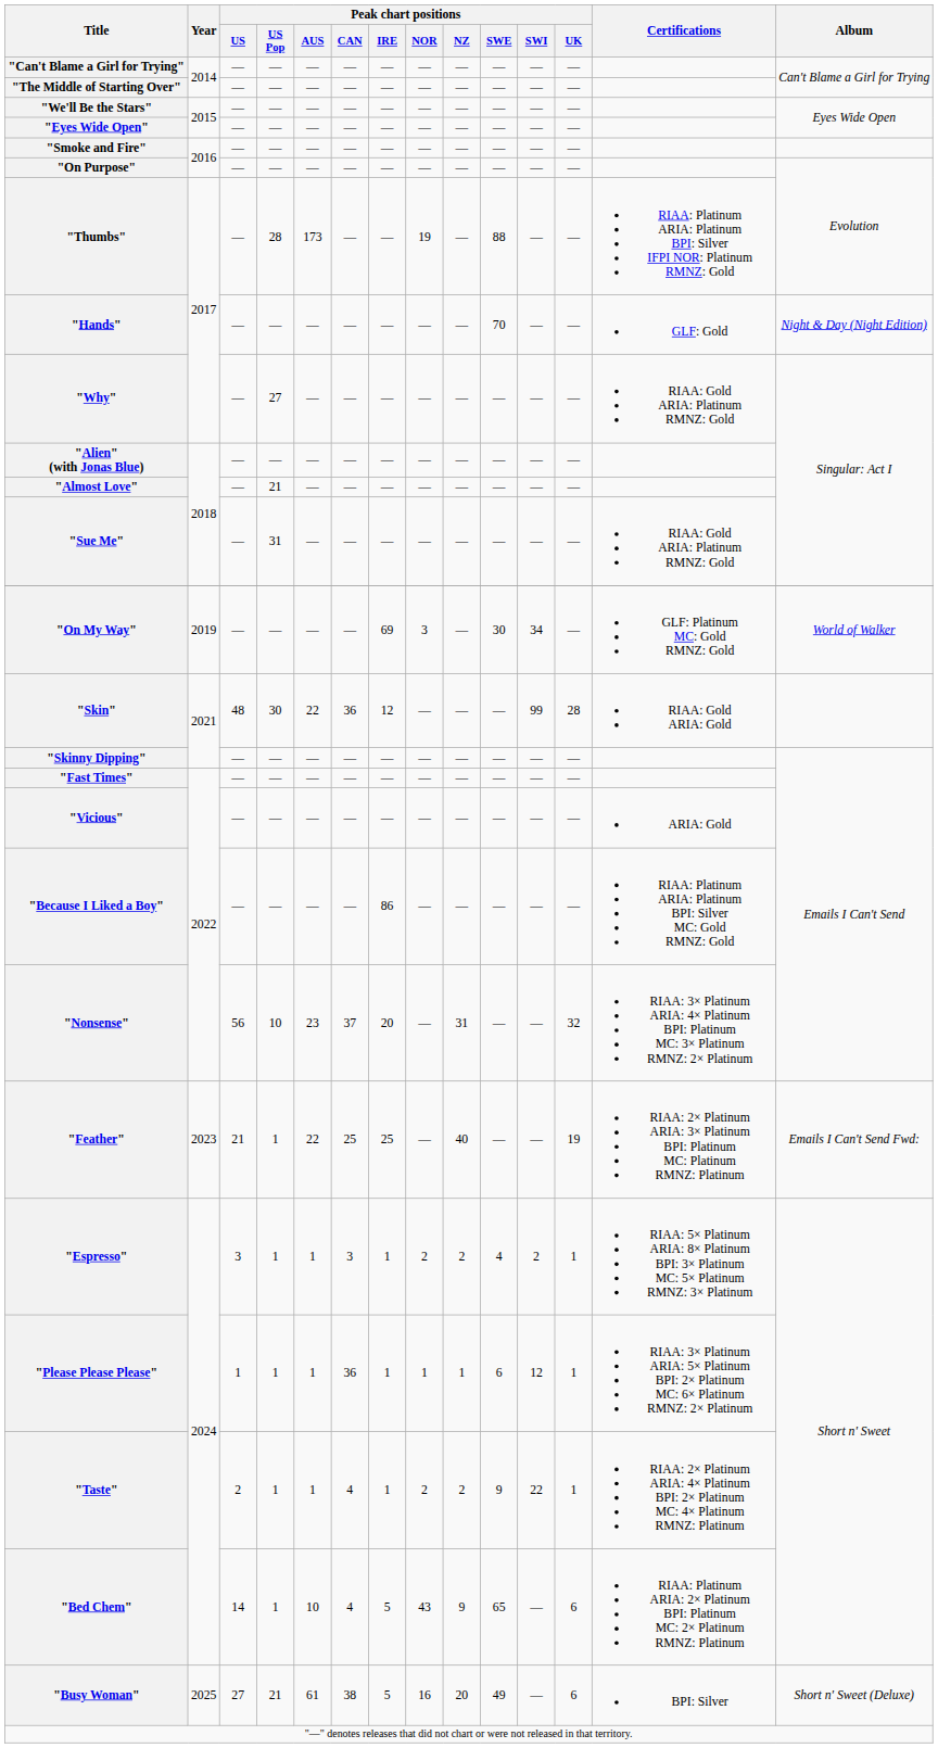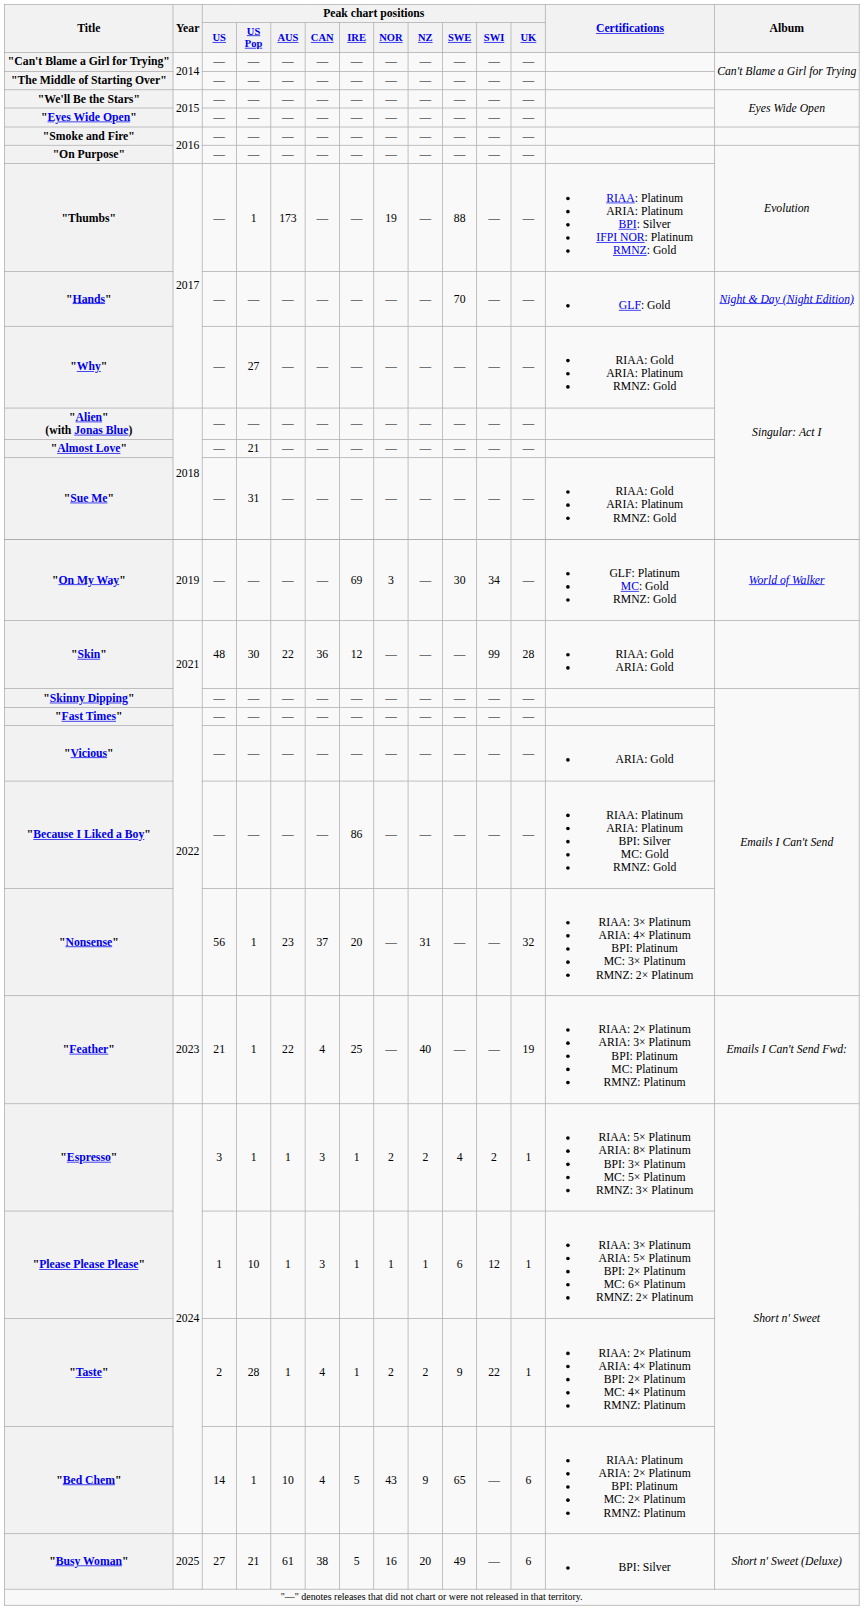 <table class="wikitable plainrowheaders" style="text-align:center;">
 <tr>
 <th scope="col" rowspan="2" style="width:14em;">Title</th>
 <th scope="col" rowspan="2" style="width:1em;">Year</th>
 <th scope="col" colspan="10">Peak chart positions</th>
 <th scope="col" rowspan="2" style="width:14em;"><a href='#'>Certifications</a></th>
 <th scope="col" rowspan="2">Album</th>
 </tr>
 <tr>
 <th scope="col" style="width:2.8em;font-size:90%;"><a href='#'>US</a><br></th>
 <th scope="col" style="width:2.8em;font-size:90%;"><a href='#'>US<br>Pop</a><br></th>
 <th scope="col" style="width:2.8em;font-size:90%;"><a href='#'>AUS</a><br></th>
 <th scope="col" style="width:2.8em;font-size:90%;"><a href='#'>CAN</a><br></th>
 <th scope="col" style="width:2.8em;font-size:90%;"><a href='#'>IRE</a><br></th>
 <th scope="col" style="width:2.8em;font-size:90%;"><a href='#'>NOR</a><br></th>
 <th scope="col" style="width:2.8em;font-size:90%;"><a href='#'>NZ</a><br></th>
 <th scope="col" style="width:2.8em;font-size:90%;"><a href='#'>SWE</a><br></th>
 <th scope="col" style="width:2.8em;font-size:90%;"><a href='#'>SWI</a><br></th>
 <th scope="col" style="width:2.8em;font-size:90%;"><a href='#'>UK</a><br></th>
 </tr>
 <tr>
 <th scope="row">"Can't Blame a Girl for Trying"</th>
 <td rowspan="2">2014</td>
 <td>—</td>
 <td>—</td>
 <td>—</td>
 <td>—</td>
 <td>—</td>
 <td>—</td>
 <td>—</td>
 <td>—</td>
 <td>—</td>
 <td>—</td>
 <td></td>
 <td rowspan="2"><em>Can't Blame a Girl for Trying</em></td>
 </tr>
 <tr>
 <th scope="row">"The Middle of Starting Over"</th>
 <td>—</td>
 <td>—</td>
 <td>—</td>
 <td>—</td>
 <td>—</td>
 <td>—</td>
 <td>—</td>
 <td>—</td>
 <td>—</td>
 <td>—</td>
 <td></td>
 </tr>
 <tr>
 <th scope="row">"We'll Be the Stars"</th>
 <td rowspan="2">2015</td>
 <td>—</td>
 <td>—</td>
 <td>—</td>
 <td>—</td>
 <td>—</td>
 <td>—</td>
 <td>—</td>
 <td>—</td>
 <td>—</td>
 <td>—</td>
 <td></td>
 <td rowspan="2"><em>Eyes Wide Open</em></td>
 </tr>
 <tr>
 <th scope="row">"<a href='#'>Eyes Wide Open</a>"</th>
 <td>—</td>
 <td>—</td>
 <td>—</td>
 <td>—</td>
 <td>—</td>
 <td>—</td>
 <td>—</td>
 <td>—</td>
 <td>—</td>
 <td>—</td>
 <td></td>
 </tr>
 <tr>
 <th scope="row">"Smoke and Fire"</th>
 <td rowspan="2">2016</td>
 <td>—</td>
 <td>—</td>
 <td>—</td>
 <td>—</td>
 <td>—</td>
 <td>—</td>
 <td>—</td>
 <td>—</td>
 <td>—</td>
 <td>—</td>
 <td></td>
 <td></td>
 </tr>
 <tr>
 <th scope="row">"On Purpose"</th>
 <td>—</td>
 <td>—</td>
 <td>—</td>
 <td>—</td>
 <td>—</td>
 <td>—</td>
 <td>—</td>
 <td>—</td>
 <td>—</td>
 <td>—</td>
 <td></td>
 <td rowspan="2"><em>Evolution</em></td>
 </tr>
 <tr>
 <th scope="row">"Thumbs"</th>
 <td rowspan="3">2017</td>
 <td>—</td>
-<td>28</td>
+<td>1</td>
 <td>173</td>
 <td>—</td>
 <td>—</td>
 <td>19</td>
 <td>—</td>
 <td>88</td>
 <td>—</td>
 <td>—</td>
 <td><br><ul><li><a href='#'>RIAA</a>: Platinum</li><li>ARIA: Platinum</li><li><a href='#'>BPI</a>: Silver</li><li><a href='#'>IFPI NOR</a>: Platinum</li><li><a href='#'>RMNZ</a>: Gold</li></ul></td>
 </tr>
 <tr>
 <th scope="row">"<a href='#'>Hands</a>"<br></th>
 <td>—</td>
 <td>—</td>
 <td>—</td>
 <td>—</td>
 <td>—</td>
 <td>—</td>
 <td>—</td>
 <td>70</td>
 <td>—</td>
 <td>—</td>
 <td><br><ul><li><a href='#'>GLF</a>: Gold</li></ul></td>
 <td><em><a href='#'>Night & Day (Night Edition)</a></em></td>
 </tr>
 <tr>
 <th scope="row">"<a href='#'>Why</a>"</th>
 <td>—</td>
 <td>27</td>
 <td>—</td>
 <td>—</td>
 <td>—</td>
 <td>—</td>
 <td>—</td>
 <td>—</td>
 <td>—</td>
 <td>—</td>
 <td><br><ul><li>RIAA: Gold</li><li>ARIA: Platinum</li><li>RMNZ: Gold</li></ul></td>
 <td rowspan="4"><em>Singular: Act I</em></td>
 </tr>
 <tr>
 <th scope="row">"<a href='#'>Alien</a>"<br><span>(with <a href='#'>Jonas Blue</a>)</span></th>
 <td rowspan="3">2018</td>
 <td>—</td>
 <td>—</td>
 <td>—</td>
 <td>—</td>
 <td>—</td>
 <td>—</td>
 <td>—</td>
 <td>—</td>
 <td>—</td>
 <td>—</td>
 <td></td>
 </tr>
 <tr>
 <th scope="row">"<a href='#'>Almost Love</a>"</th>
 <td>—</td>
 <td>21</td>
 <td>—</td>
 <td>—</td>
 <td>—</td>
 <td>—</td>
 <td>—</td>
 <td>—</td>
 <td>—</td>
 <td>—</td>
 <td></td>
 </tr>
 <tr>
 <th scope="row">"<a href='#'>Sue Me</a>"</th>
 <td>—</td>
 <td>31</td>
 <td>—</td>
 <td>—</td>
 <td>—</td>
 <td>—</td>
 <td>—</td>
 <td>—</td>
 <td>—</td>
 <td>—</td>
 <td><br><ul><li>RIAA: Gold</li><li>ARIA: Platinum</li><li>RMNZ: Gold</li></ul></td>
 </tr>
 <tr>
 </tr>
 <tr>
 <th scope="row">"<a href='#'>On My Way</a>"<br></th>
 <td>2019</td>
 <td>—</td>
 <td>—</td>
 <td>—</td>
 <td>—</td>
 <td>69</td>
 <td>3</td>
 <td>—</td>
 <td>30</td>
 <td>34</td>
 <td>—</td>
 <td><br><ul><li>GLF: Platinum</li><li><a href='#'>MC</a>: Gold</li><li>RMNZ: Gold</li></ul></td>
 <td><em><a href='#'>World of Walker</a></em></td>
 </tr>
 <tr>
 <th scope="row">"<a href='#'>Skin</a>"</th>
 <td rowspan="2">2021</td>
 <td>48</td>
 <td>30</td>
 <td>22<br></td>
 <td>36</td>
 <td>12</td>
 <td>—</td>
 <td>—</td>
 <td>—</td>
 <td>99</td>
 <td>28</td>
 <td><br><ul><li>RIAA: Gold</li><li>ARIA: Gold</li></ul></td>
 <td></td>
 </tr>
 <tr>
 <th scope="row">"<a href='#'>Skinny Dipping</a>"</th>
 <td>—</td>
 <td>—</td>
 <td>—</td>
 <td>—</td>
 <td>—</td>
 <td>—</td>
 <td>—</td>
 <td>—</td>
 <td>—</td>
 <td>—</td>
 <td></td>
 <td rowspan="5"><em>Emails I Can't Send</em></td>
 </tr>
 <tr>
 <th scope="row">"<a href='#'>Fast Times</a>"</th>
 <td rowspan="4">2022</td>
 <td>—</td>
 <td>—</td>
 <td>—</td>
 <td>—</td>
 <td>—</td>
 <td>—</td>
 <td>—</td>
 <td>—</td>
 <td>—</td>
 <td>—</td>
 <td></td>
 </tr>
 <tr>
 <th scope="row">"<a href='#'>Vicious</a>"</th>
 <td>—</td>
 <td>—</td>
 <td>—</td>
 <td>—</td>
 <td>—</td>
 <td>—</td>
 <td>—</td>
 <td>—</td>
 <td>—</td>
 <td>—</td>
 <td><br><ul><li>ARIA: Gold</li></ul></td>
 </tr>
 <tr>
 <th scope="row">"<a href='#'>Because I Liked a Boy</a>"</th>
 <td>—</td>
 <td>—</td>
 <td>—</td>
 <td>—</td>
 <td>86</td>
 <td>—</td>
 <td>—</td>
 <td>—</td>
 <td>—</td>
 <td>—</td>
 <td><br><ul><li>RIAA: Platinum</li><li>ARIA: Platinum</li><li>BPI: Silver</li><li>MC: Gold</li><li>RMNZ: Gold</li></ul></td>
 </tr>
 <tr>
 <th scope="row">"<a href='#'>Nonsense</a>"</th>
 <td>56</td>
-<td>10</td>
+<td>1</td>
 <td>23</td>
 <td>37</td>
 <td>20</td>
 <td>—</td>
 <td>31</td>
 <td>—</td>
 <td>—</td>
 <td>32</td>
 <td><br><ul><li>RIAA: 3× Platinum</li><li>ARIA: 4× Platinum</li><li>BPI: Platinum</li><li>MC: 3× Platinum</li><li>RMNZ: 2× Platinum</li></ul></td>
 </tr>
 <tr>
 <th scope="row">"<a href='#'>Feather</a>"</th>
 <td>2023</td>
 <td>21</td>
 <td>1</td>
 <td>22</td>
-<td>25</td>
+<td>4</td>
 <td>25</td>
 <td>—</td>
 <td>40</td>
 <td>—</td>
 <td>—</td>
 <td>19</td>
 <td><br><ul><li>RIAA: 2× Platinum</li><li>ARIA: 3× Platinum</li><li>BPI: Platinum</li><li>MC: Platinum</li><li>RMNZ: Platinum</li></ul></td>
 <td><em>Emails I Can't Send Fwd:</em></td>
 </tr>
 <tr>
 <th scope="row">"<a href='#'>Espresso</a>"</th>
 <td rowspan="4">2024</td>
 <td>3</td>
 <td>1</td>
 <td>1</td>
 <td>3</td>
 <td>1</td>
 <td>2</td>
 <td>2</td>
 <td>4</td>
 <td>2</td>
 <td>1</td>
 <td><br><ul><li>RIAA: 5× Platinum</li><li>ARIA: 8× Platinum</li><li>BPI: 3× Platinum</li><li>MC: 5× Platinum</li><li>RMNZ: 3× Platinum</li></ul></td>
 <td rowspan="4"><em>Short n' Sweet</em></td>
 </tr>
 <tr>
 <th scope="row">"<a href='#'>Please Please Please</a>"</th>
 <td>1</td>
+<td>10</td>
 <td>1</td>
-<td>1</td>
-<td>36</td>
+<td>3</td>
 <td>1</td>
 <td>1</td>
 <td>1</td>
 <td>6</td>
 <td>12</td>
 <td>1</td>
 <td><br><ul><li>RIAA: 3× Platinum</li><li>ARIA: 5× Platinum</li><li>BPI: 2× Platinum</li><li>MC: 6× Platinum</li><li>RMNZ: 2× Platinum</li></ul></td>
 </tr>
 <tr>
 <th scope="row">"<a href='#'>Taste</a>"</th>
 <td>2</td>
-<td>1</td>
+<td>28</td>
 <td>1</td>
 <td>4</td>
 <td>1</td>
 <td>2</td>
 <td>2</td>
 <td>9</td>
 <td>22</td>
 <td>1</td>
 <td><br><ul><li>RIAA: 2× Platinum</li><li>ARIA: 4× Platinum</li><li>BPI: 2× Platinum</li><li>MC: 4× Platinum</li><li>RMNZ: Platinum</li></ul></td>
 </tr>
 <tr>
 <th scope="row">"<a href='#'>Bed Chem</a>"</th>
 <td>14</td>
 <td>1</td>
 <td>10</td>
 <td>4</td>
 <td>5</td>
 <td>43<br></td>
 <td>9</td>
 <td>65</td>
 <td>—</td>
 <td>6</td>
 <td><br><ul><li>RIAA: Platinum</li><li>ARIA: 2× Platinum</li><li>BPI: Platinum</li><li>MC: 2× Platinum</li><li>RMNZ: Platinum</li></ul></td>
 </tr>
 <tr>
 <th scope="row">"<a href='#'>Busy Woman</a>"</th>
 <td>2025</td>
 <td>27</td>
 <td>21</td>
 <td>61</td>
 <td>38</td>
 <td>5<br></td>
 <td>16<br></td>
 <td>20<br></td>
 <td>49<br></td>
 <td>—</td>
 <td>6</td>
 <td><br><ul><li>BPI: Silver</li></ul></td>
 <td><em>Short n' Sweet (Deluxe)</em></td>
 </tr>
 <tr>
 <td colspan="14" style="font-size:85%">"—" denotes releases that did not chart or were not released in that territory.</td>
 </tr>
 </table>
